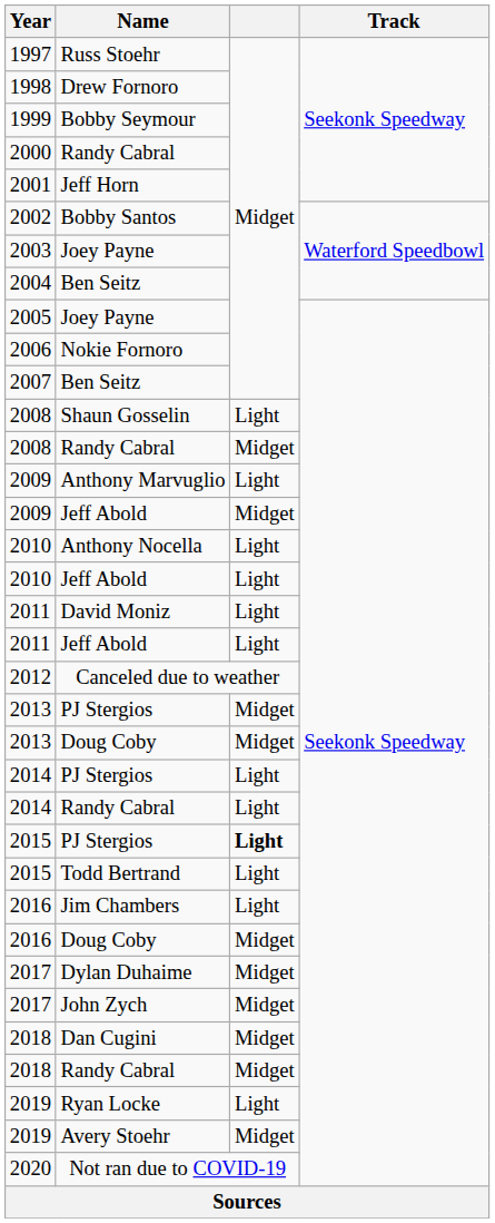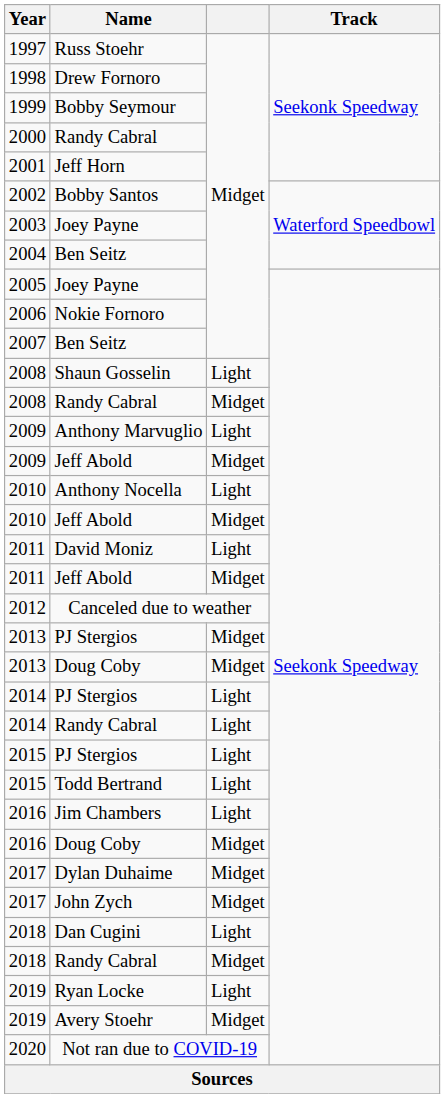 <table class="wikitable">
 <tr>
 <th>Year</th>
 <th>Name</th>
 <th></th>
 <th>Track</th>
 </tr>
 <tr>
 <td>1997</td>
 <td>Russ Stoehr</td>
 <td rowspan="11">Midget</td>
 <td rowspan="5"><a href='#'>Seekonk Speedway</a></td>
 </tr>
 <tr>
 <td>1998</td>
 <td>Drew Fornoro</td>
 </tr>
 <tr>
 <td>1999</td>
 <td>Bobby Seymour</td>
 </tr>
 <tr>
 <td>2000</td>
 <td>Randy Cabral</td>
 </tr>
 <tr>
 <td>2001</td>
 <td>Jeff Horn</td>
 </tr>
 <tr>
 <td>2002</td>
 <td>Bobby Santos</td>
 <td rowspan="3"><a href='#'>Waterford Speedbowl</a></td>
 </tr>
 <tr>
 <td>2003</td>
 <td>Joey Payne</td>
 </tr>
 <tr>
 <td>2004</td>
 <td>Ben Seitz</td>
 </tr>
 <tr>
 <td>2005</td>
 <td>Joey Payne</td>
 <td rowspan="27"><a href='#'>Seekonk Speedway</a></td>
 </tr>
 <tr>
 <td>2006</td>
 <td>Nokie Fornoro</td>
 </tr>
 <tr>
 <td>2007</td>
 <td>Ben Seitz</td>
 </tr>
 <tr>
 <td>2008</td>
 <td>Shaun Gosselin</td>
 <td>Light</td>
 </tr>
 <tr>
 <td>2008</td>
 <td>Randy Cabral</td>
 <td>Midget</td>
 </tr>
 <tr>
 <td>2009</td>
 <td>Anthony Marvuglio</td>
 <td>Light</td>
 </tr>
 <tr>
 <td>2009</td>
 <td>Jeff Abold</td>
 <td>Midget</td>
 </tr>
 <tr>
 <td>2010</td>
 <td>Anthony Nocella</td>
 <td>Light</td>
 </tr>
 <tr>
 <td>2010</td>
 <td>Jeff Abold</td>
-<td>Light</td>
+<td>Midget</td>
 </tr>
 <tr>
 <td>2011</td>
 <td>David Moniz</td>
 <td>Light</td>
 </tr>
 <tr>
 <td>2011</td>
 <td>Jeff Abold</td>
-<td>Light</td>
+<td>Midget</td>
 </tr>
 <tr>
 <td>2012</td>
 <td colspan="2" align=center>Canceled due to weather</td>
 </tr>
 <tr>
 <td>2013</td>
 <td>PJ Stergios</td>
 <td>Midget</td>
 </tr>
 <tr>
 <td>2013</td>
 <td>Doug Coby</td>
 <td>Midget</td>
 </tr>
 <tr>
 <td>2014</td>
 <td>PJ Stergios</td>
 <td>Light</td>
 </tr>
 <tr>
 <td>2014</td>
 <td>Randy Cabral</td>
 <td>Light</td>
 </tr>
 <tr>
 <td>2015</td>
 <td>PJ Stergios</td>
-<td><strong>Light</strong></td>
+<td>Light</td>
 </tr>
 <tr>
 <td>2015</td>
 <td>Todd Bertrand</td>
 <td>Light</td>
 </tr>
 <tr>
 <td>2016</td>
 <td>Jim Chambers</td>
 <td>Light</td>
 </tr>
 <tr>
 <td>2016</td>
 <td>Doug Coby</td>
 <td>Midget</td>
 </tr>
 <tr>
 <td>2017</td>
 <td>Dylan Duhaime</td>
 <td>Midget</td>
 </tr>
 <tr>
 <td>2017</td>
 <td>John Zych</td>
 <td>Midget</td>
 </tr>
 <tr>
 <td>2018</td>
 <td>Dan Cugini</td>
-<td>Midget</td>
+<td>Light</td>
 </tr>
 <tr>
 <td>2018</td>
 <td>Randy Cabral</td>
 <td>Midget</td>
 </tr>
 <tr>
 <td>2019</td>
 <td>Ryan Locke</td>
 <td>Light</td>
 </tr>
 <tr>
 <td>2019</td>
 <td>Avery Stoehr</td>
 <td>Midget</td>
 </tr>
 <tr>
 <td>2020</td>
 <td colspan="2" align=center>Not ran due to <a href='#'>COVID-19</a></td>
 </tr>
 <tr>
 <th colspan="4">Sources</th>
 </tr>
 </table>
